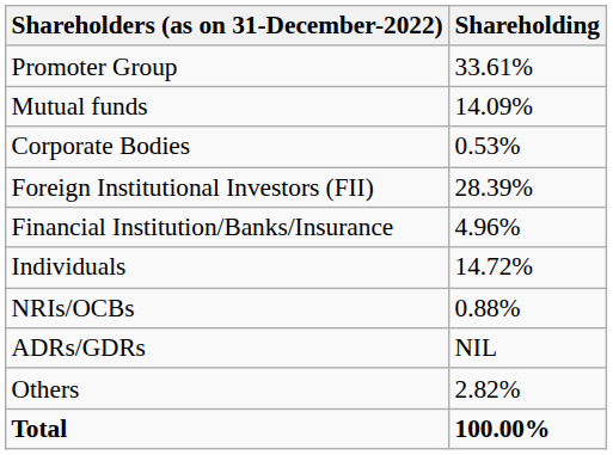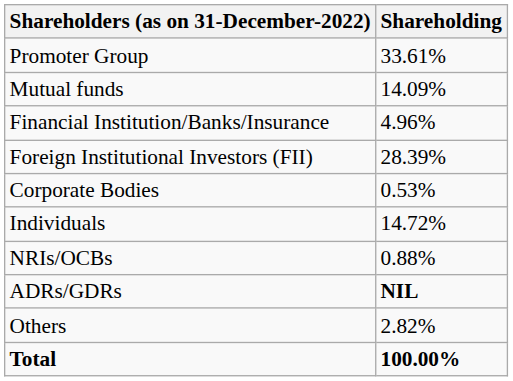 <table class="wikitable">
 <tr>
 <th>Shareholders (as on 31-December-2022)</th>
 <th>Shareholding</th>
 </tr>
 <tr>
 <td>Promoter Group</td>
 <td>33.61%</td>
 </tr>
 <tr>
 <td>Mutual funds</td>
 <td>14.09%</td>
 </tr>
 <tr>
-<td>Corporate Bodies</td>
-<td>0.53%</td>
+<td>Financial Institution/Banks/Insurance</td>
+<td>4.96%</td>
 </tr>
 <tr>
 <td>Foreign Institutional Investors (FII)</td>
 <td>28.39%</td>
 </tr>
 <tr>
-<td>Financial Institution/Banks/Insurance</td>
-<td>4.96%</td>
+<td>Corporate Bodies</td>
+<td>0.53%</td>
 </tr>
 <tr>
 <td>Individuals</td>
 <td>14.72%</td>
 </tr>
 <tr>
 <td>NRIs/OCBs</td>
 <td>0.88%</td>
 </tr>
 <tr>
 <td>ADRs/GDRs</td>
-<td>NIL</td>
+<td><strong>NIL</strong></td>
 </tr>
 <tr>
 <td>Others</td>
 <td>2.82%</td>
 </tr>
 <tr>
 <td><strong>Total</strong></td>
 <td><strong>100.00%</strong></td>
 </tr>
 </table>
